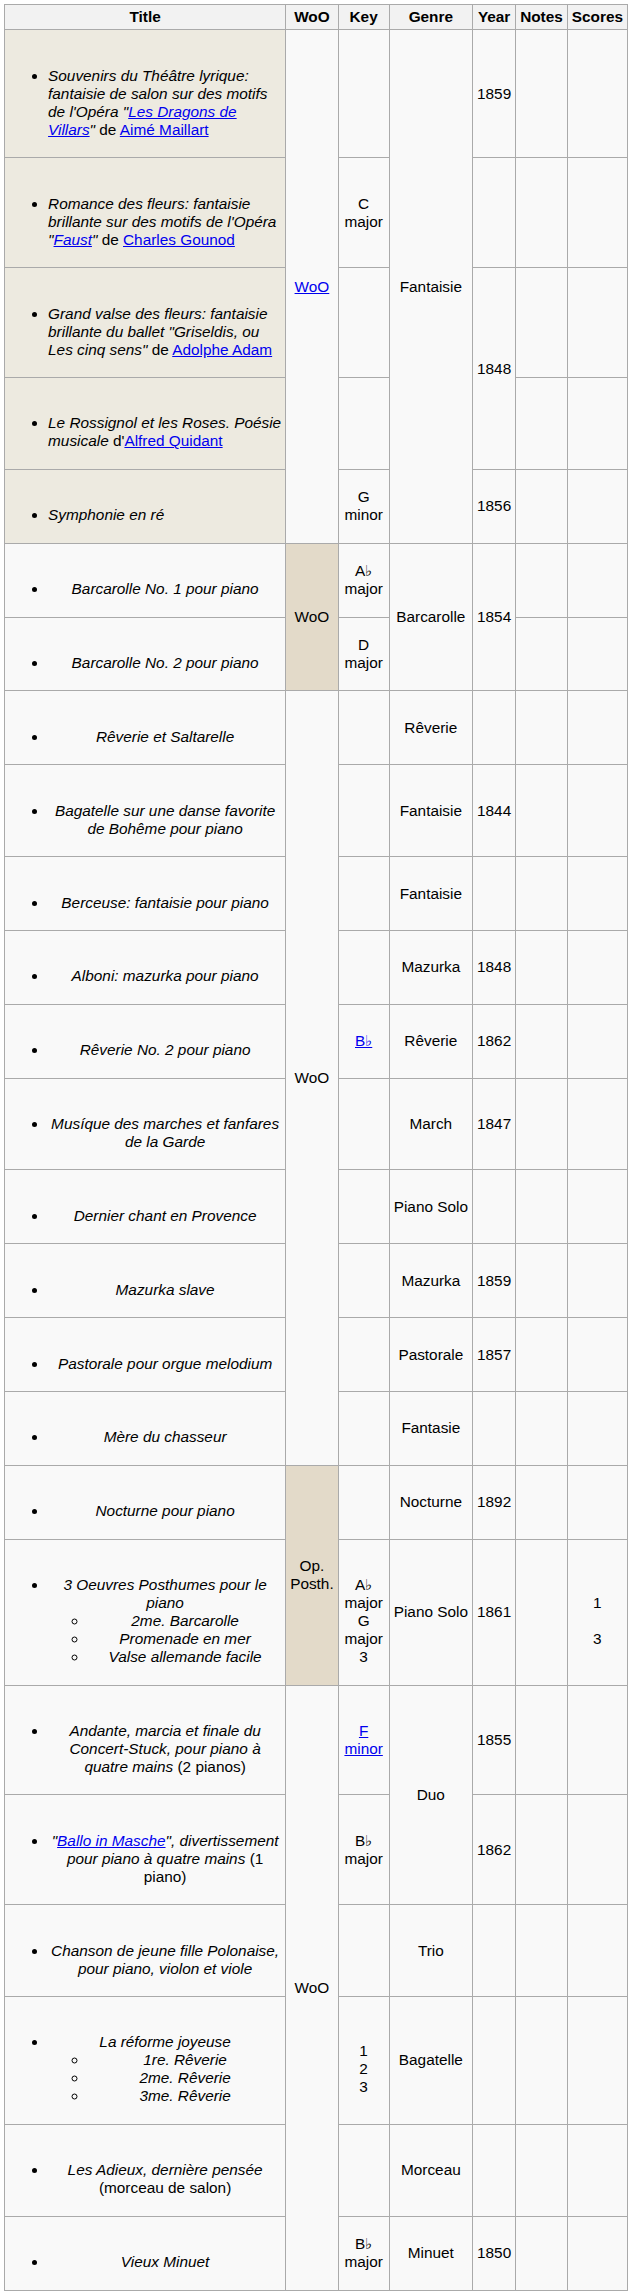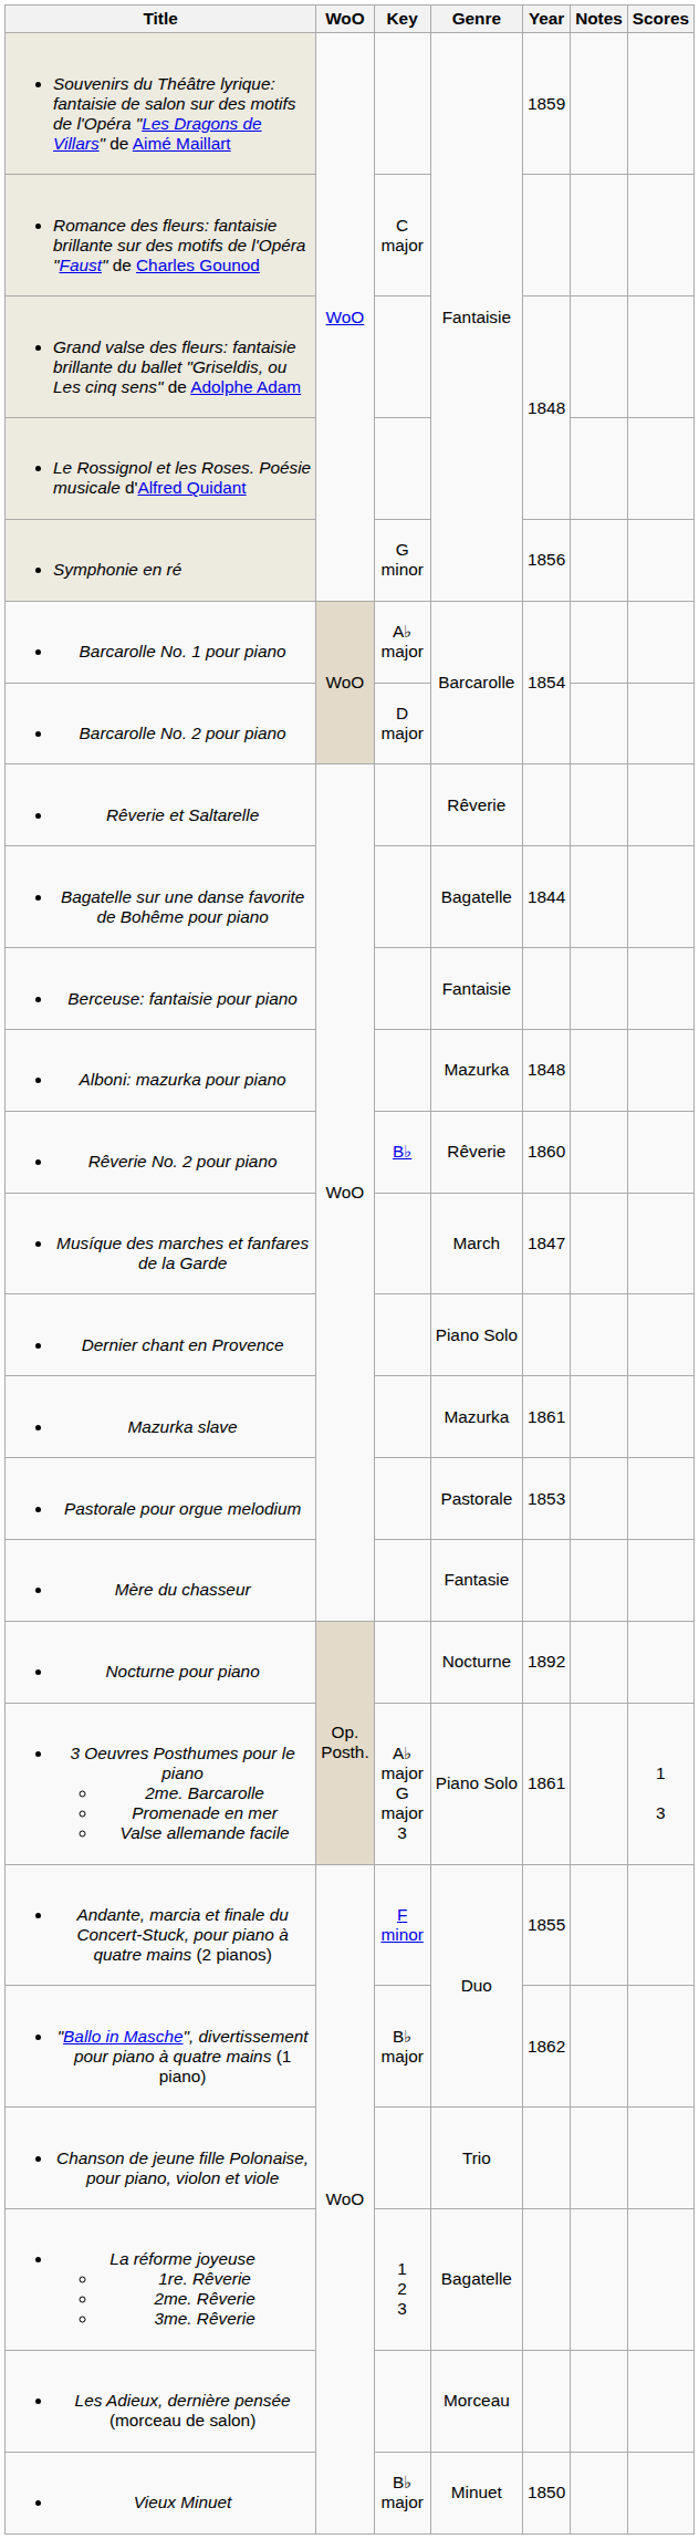 <table class="wikitable sortable" style="font-size: 96%; width:100%; text-align: center">
 <tr>
 <th width=   35%  class="unsortable">Title</th>
 <th width=    1%  class="unsortable">WoO</th>
 <th width=    3%>Key</th>
 <th width=    4%>Genre</th>
 <th width=    1%>Year</th>
 <th width=    1%  class="unsortable">Notes</th>
 <th width=    1%  class="unsortable">Scores</th>
 </tr>
 <tr>
 <td style="text-align:left; background-color:#EDEAE0;"><br><ul><li><em>Souvenirs du Théâtre lyrique: fantaisie de salon sur des motifs de l'Opéra "<a href='#'>Les Dragons de Villars</a>"</em> de <a href='#'>Aimé Maillart</a></li></ul></td>
 <td rowspan="5" style=><a href='#'>WoO</a></td>
 <td style="text-align:center;"></td>
 <td rowspan="5" style=>Fantaisie</td>
 <td style="text-align:center;">1859</td>
 <td style="text-align:center;"></td>
 <td style="text-align:center;"></td>
 </tr>
 <tr>
 <td style="text-align:left; background-color:#EDEAE0;"><br><ul><li><em>Romance des fleurs: fantaisie brillante sur des motifs de l'Opéra "<a href='#'>Faust</a>"</em> de <a href='#'>Charles Gounod</a></li></ul></td>
 <td style="text-align:center;">C major</td>
 <td style="text-align:center;"></td>
 <td style="text-align:center;"></td>
 <td style="text-align:center;"></td>
 </tr>
 <tr>
 <td style="text-align:left; background-color:#EDEAE0;"><br><ul><li><em>Grand valse des fleurs: fantaisie brillante du ballet "Griseldis, ou Les cinq sens"</em> de <a href='#'>Adolphe Adam</a></li></ul></td>
 <td style="text-align:center;"></td>
 <td rowspan="2" style=>1848</td>
 <td style="text-align:center;"></td>
 <td style="text-align:center;"></td>
 </tr>
 <tr>
 <td style="text-align:left; background-color:#EDEAE0;"><br><ul><li><em>Le Rossignol et les Roses. Poésie musicale</em> d'<a href='#'>Alfred Quidant</a></li></ul></td>
 <td style="text-align:center;"></td>
 <td style="text-align:center;"></td>
 <td style="text-align:center;"></td>
 </tr>
 <tr>
 <td style="text-align:left; background-color:#EDEAE0;"><br><ul><li><em>Symphonie en ré</em></li></ul></td>
 <td style="text-align:center;">G minor</td>
 <td style="text-align:center;">1856</td>
 <td style="text-align:center;"></td>
 <td style="text-align:center;"></td>
 </tr>
 <tr>
 <td><br><ul><li><em>Barcarolle No. 1 pour piano</em></li></ul></td>
 <td rowspan="2" style="background-color:#E3DAC9;">WoO</td>
 <td style="text-align:center;">A♭ major</td>
 <td rowspan="2" style=>Barcarolle</td>
 <td rowspan="2" style=>1854</td>
 <td style="text-align:center;"></td>
 <td></td>
 </tr>
 <tr>
 <td><br><ul><li><em>Barcarolle No. 2 pour piano</em></li></ul></td>
 <td style="text-align:center;">D major</td>
 <td style="text-align:center;"></td>
 <td style="text-align:center;"></td>
 </tr>
 <tr>
 <td><br><ul><li><em>Rêverie et Saltarelle</em></li></ul></td>
 <td rowspan="10" style=>WoO</td>
 <td style="text-align:center;"></td>
 <td style="text-align:center;">Rêverie</td>
 <td style="text-align:center;"></td>
 <td style="text-align:center;"></td>
 <td style="text-align:center;"></td>
 </tr>
 <tr>
 <td><br><ul><li><em>Bagatelle sur une danse favorite de Bohême pour piano</em></li></ul></td>
 <td style="text-align:center;"></td>
-<td style="text-align:center;">Fantaisie</td>
+<td style="text-align:center;">Bagatelle</td>
 <td style="text-align:center;">1844</td>
 <td style="text-align:center;"></td>
 <td style="text-align:center;"></td>
 </tr>
 <tr>
 <td><br><ul><li><em>Berceuse: fantaisie pour piano</em></li></ul></td>
 <td style="text-align:center;"></td>
 <td style="text-align:center;">Fantaisie</td>
 <td style="text-align:center;"></td>
 <td style="text-align:center;"></td>
 <td style="text-align:center;"></td>
 </tr>
 <tr>
 <td><br><ul><li><em>Alboni: mazurka pour piano</em></li></ul></td>
 <td style="text-align:center;"></td>
 <td style="text-align:center;">Mazurka</td>
 <td style="text-align:center;">1848</td>
 <td style="text-align:center;"></td>
 <td style="text-align:center;"></td>
 </tr>
 <tr>
 <td><br><ul><li><em>Rêverie No. 2 pour piano</em></li></ul></td>
 <td style="text-align:center;"><a href='#'>B♭</a></td>
 <td style="text-align:center;">Rêverie</td>
-<td style="text-align:center;">1862</td>
+<td style="text-align:center;">1860</td>
 <td style="text-align:center;"></td>
 <td style="text-align:center;"></td>
 </tr>
 <tr>
 <td><br><ul><li><em>Musíque des marches et fanfares de la Garde</em></li></ul></td>
 <td style="text-align:center;"></td>
 <td style="text-align:center;">March</td>
 <td style="text-align:center;">1847</td>
 <td style="text-align:center;"></td>
 <td style="text-align:center;"></td>
 </tr>
 <tr>
 <td><br><ul><li><em>Dernier chant en Provence</em></li></ul></td>
 <td style="text-align:center;"></td>
 <td style="text-align:center;">Piano Solo</td>
 <td style="text-align:center;"></td>
 <td style="text-align:center;"></td>
 <td style="text-align:center;"></td>
 </tr>
 <tr>
 <td><br><ul><li><em>Mazurka slave</em></li></ul></td>
 <td style="text-align:center;"></td>
 <td style="text-align:center;">Mazurka</td>
-<td style="text-align:center;">1859</td>
+<td style="text-align:center;">1861</td>
 <td style="text-align:center;"></td>
 <td style="text-align:center;"></td>
 </tr>
 <tr>
 <td><br><ul><li><em>Pastorale pour orgue melodium</em></li></ul></td>
 <td style="text-align:center;"></td>
 <td style="text-align:center;">Pastorale</td>
-<td style="text-align:center;">1857</td>
+<td style="text-align:center;">1853</td>
 <td style="text-align:center;"></td>
 <td style="text-align:center;"></td>
 </tr>
 <tr>
 <td><br><ul><li><em>Mère du chasseur</em></li></ul></td>
 <td style="text-align:center;"></td>
 <td style="text-align:center;">Fantasie</td>
 <td style="text-align:center;"></td>
 <td style="text-align:center;"></td>
 <td style="text-align:center;"></td>
 </tr>
 <tr>
 <td><br><ul><li><em>Nocturne pour piano</em></li></ul></td>
 <td rowspan="2" style="background-color:#E3DAC9;">Op. Posth.</td>
 <td style="text-align:center;"></td>
 <td style="text-align:center;">Nocturne</td>
 <td style="text-align:center;">1892</td>
 <td style="text-align:center;"></td>
 <td style="text-align:center;"></td>
 </tr>
 <tr>
 <td><br><ul><li><em>3 Oeuvres Posthumes pour le piano</em><ul><li><em>2me. Barcarolle</em></li><li><em>Promenade en mer</em></li><li><em>Valse allemande facile</em></li></ul></li></ul></td>
 <td style="text-align:center;"><br>A♭ major<br>G major<br>3</td>
 <td style="text-align:center;">Piano Solo</td>
 <td style="text-align:center;">1861</td>
 <td style="text-align:center;"><br></td>
 <td style="text-align:center;"><br>1<br><br>3</td>
 </tr>
 <tr>
 <td><br><ul><li><em>Andante, marcia et finale du Concert-Stuck, pour piano à quatre mains</em> (2 pianos)</li></ul></td>
 <td rowspan="6" style=>WoO</td>
 <td style="text-align:center;"><a href='#'>F minor</a></td>
 <td rowspan="2" style=>Duo</td>
 <td style="text-align:center;">1855</td>
 <td style="text-align:center;"></td>
 <td style="text-align:center;"></td>
 </tr>
 <tr>
 <td><br><ul><li><em>"<a href='#'>Ballo in Masche</a>", divertissement pour piano à quatre mains</em> (1 piano)</li></ul></td>
 <td style="text-align:center;">B♭ major</td>
 <td style="text-align:center;">1862</td>
 <td style="text-align:center;"></td>
 <td style="text-align:center;"></td>
 </tr>
 <tr>
 <td><br><ul><li><em>Chanson de jeune fille Polonaise, pour piano, violon et viole</em></li></ul></td>
 <td style="text-align:center;"></td>
 <td style="text-align:center;">Trio</td>
 <td style="text-align:center;"></td>
 <td style="text-align:center;"></td>
 <td style="text-align:center;"></td>
 </tr>
 <tr>
 <td><br><ul><li><em>La réforme joyeuse</em><ul><li><em>1re. Rêverie</em></li><li><em>2me. Rêverie</em></li><li><em>3me. Rêverie</em></li></ul></li></ul></td>
 <td style="text-align:center;"><br>1<br>2<br>3</td>
 <td style="text-align:center;">Bagatelle</td>
 <td style="text-align:center;"></td>
 <td style="text-align:center;"></td>
 <td style="text-align:center;"></td>
 </tr>
 <tr>
 <td><br><ul><li><em>Les Adieux, dernière pensée</em> (morceau de salon)</li></ul></td>
 <td style="text-align:center;"></td>
 <td style="text-align:center;">Morceau</td>
 <td style="text-align:center;"></td>
 <td style="text-align:center;"></td>
 <td style="text-align:center;"></td>
 </tr>
 <tr>
 <td><br><ul><li><em>Vieux Minuet</em></li></ul></td>
 <td style="text-align:center;">B♭ major</td>
 <td style="text-align:center;">Minuet</td>
 <td style="text-align:center;">1850</td>
 <td style="text-align:center;"></td>
 <td style="text-align:center;"></td>
 </tr>
 </table>
